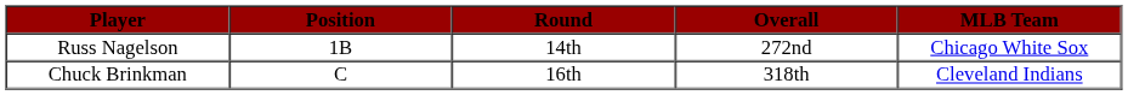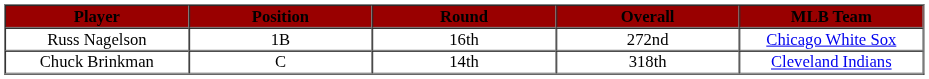 <table cellpadding="1" border="1" cellspacing="0" width="70%">
 <tr>
 <th bgcolor="#990000" width="20%"><span>Player</span></th>
 <th bgcolor="#990000" width="20%"><span>Position</span></th>
 <th bgcolor="#990000" width="20%"><span>Round</span></th>
 <th bgcolor="#990000" width="20%"><span>Overall</span></th>
 <th bgcolor="#990000" width="20%"><span>MLB Team</span></th>
 </tr>
 <tr align="center">
 <td>Russ Nagelson</td>
 <td>1B</td>
-<td>14th</td>
+<td>16th</td>
 <td>272nd</td>
 <td><a href='#'>Chicago White Sox</a></td>
 </tr>
 <tr align="center">
 <td>Chuck Brinkman</td>
 <td>C</td>
-<td>16th</td>
+<td>14th</td>
 <td>318th</td>
 <td><a href='#'>Cleveland Indians</a></td>
 </tr>
 </table>
